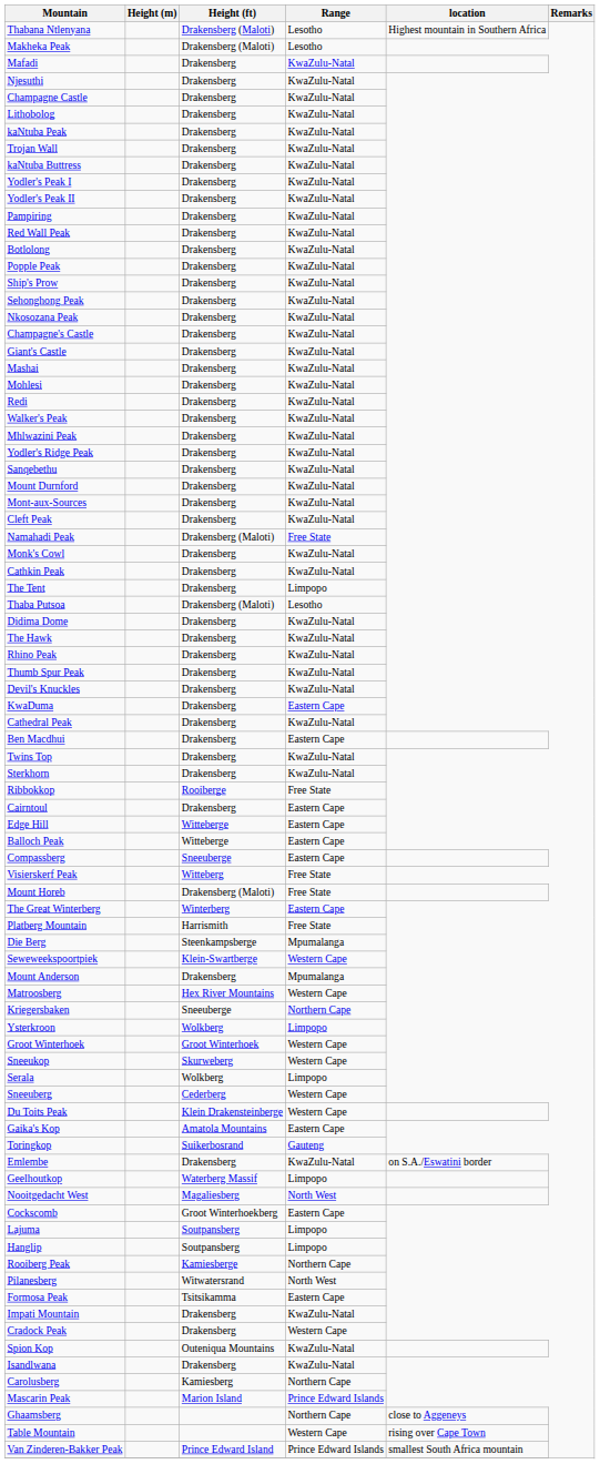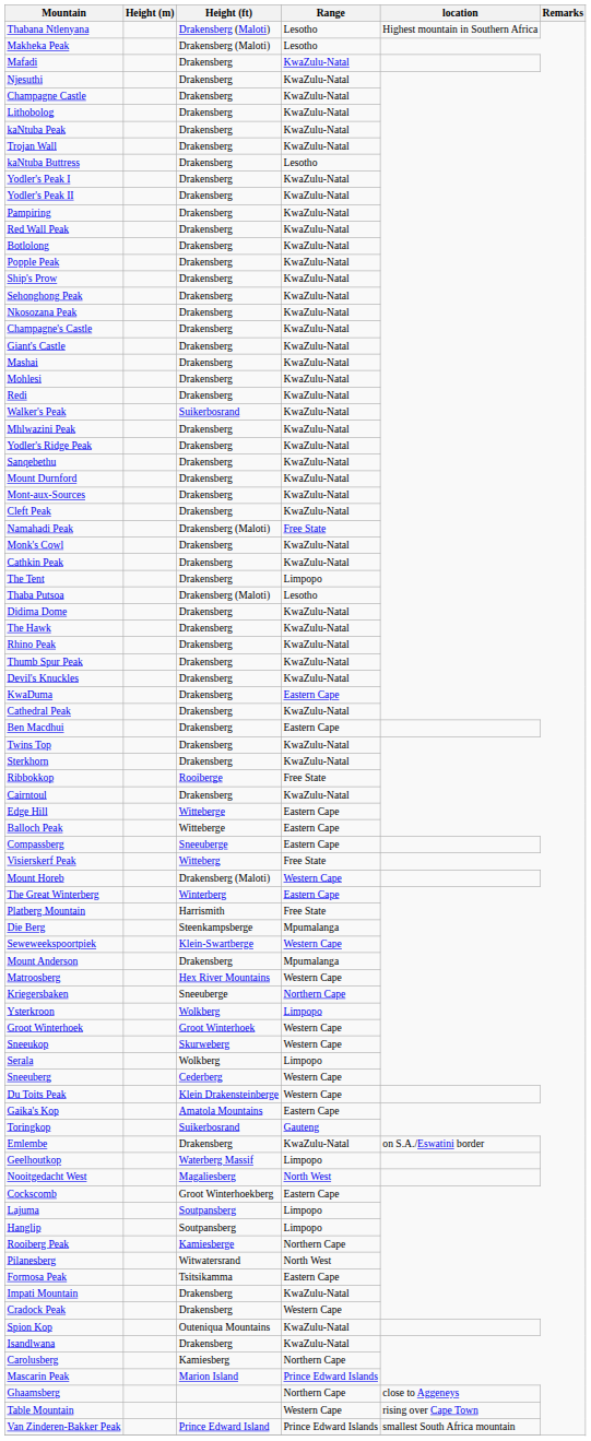 <table class="wikitable sortable">
 <tr>
 <th>Mountain</th>
 <th>Height (m)</th>
 <th>Height (ft)</th>
 <th>Range</th>
 <th>location</th>
 <th>Remarks</th>
 </tr>
 <tr>
 <td><a href='#'>Thabana Ntlenyana</a></td>
 <td></td>
 <td><a href='#'>Drakensberg</a> (<a href='#'>Maloti</a>)</td>
 <td>Lesotho</td>
 <td>Highest mountain in Southern Africa</td>
 </tr>
 <tr>
 <td><a href='#'>Makheka Peak</a></td>
 <td></td>
 <td>Drakensberg (Maloti)</td>
 <td>Lesotho</td>
 </tr>
 <tr>
 <td><a href='#'>Mafadi</a></td>
 <td></td>
 <td>Drakensberg</td>
 <td><a href='#'>KwaZulu-Natal</a></td>
 <td></td>
 </tr>
 <tr>
 <td><a href='#'>Njesuthi</a></td>
 <td></td>
 <td>Drakensberg</td>
 <td>KwaZulu-Natal</td>
 </tr>
 <tr>
 <td><a href='#'>Champagne Castle</a></td>
 <td></td>
 <td>Drakensberg</td>
 <td>KwaZulu-Natal</td>
 </tr>
 <tr>
 <td><a href='#'>Lithobolog</a></td>
 <td></td>
 <td>Drakensberg</td>
 <td>KwaZulu-Natal</td>
 </tr>
 <tr>
 <td><a href='#'>kaNtuba Peak</a></td>
 <td></td>
 <td>Drakensberg</td>
 <td>KwaZulu-Natal</td>
 </tr>
 <tr>
 <td><a href='#'>Trojan Wall</a></td>
 <td></td>
 <td>Drakensberg</td>
 <td>KwaZulu-Natal</td>
 </tr>
 <tr>
 <td><a href='#'>kaNtuba Buttress</a></td>
 <td></td>
 <td>Drakensberg</td>
-<td>KwaZulu-Natal</td>
+<td>Lesotho</td>
 </tr>
 <tr>
 <td><a href='#'>Yodler's Peak I</a></td>
 <td></td>
 <td>Drakensberg</td>
 <td>KwaZulu-Natal</td>
 </tr>
 <tr>
 <td><a href='#'>Yodler's Peak II</a></td>
 <td></td>
 <td>Drakensberg</td>
 <td>KwaZulu-Natal</td>
 </tr>
 <tr>
 <td><a href='#'>Pampiring</a></td>
 <td></td>
 <td>Drakensberg</td>
 <td>KwaZulu-Natal</td>
 </tr>
 <tr>
 <td><a href='#'>Red Wall Peak</a></td>
 <td></td>
 <td>Drakensberg</td>
 <td>KwaZulu-Natal</td>
 </tr>
 <tr>
 <td><a href='#'>Botlolong</a></td>
 <td></td>
 <td>Drakensberg</td>
 <td>KwaZulu-Natal</td>
 </tr>
 <tr>
 <td><a href='#'>Popple Peak</a></td>
 <td></td>
 <td>Drakensberg</td>
 <td>KwaZulu-Natal</td>
 </tr>
 <tr>
 <td><a href='#'>Ship's Prow</a></td>
 <td></td>
 <td>Drakensberg</td>
 <td>KwaZulu-Natal</td>
 </tr>
 <tr>
 <td><a href='#'>Sehonghong Peak</a></td>
 <td></td>
 <td>Drakensberg</td>
 <td>KwaZulu-Natal</td>
 </tr>
 <tr>
 <td><a href='#'>Nkosozana Peak</a></td>
 <td></td>
 <td>Drakensberg</td>
 <td>KwaZulu-Natal</td>
 </tr>
 <tr>
 <td><a href='#'>Champagne's Castle</a></td>
 <td></td>
 <td>Drakensberg</td>
 <td>KwaZulu-Natal</td>
 </tr>
 <tr>
 <td><a href='#'>Giant's Castle</a></td>
 <td></td>
 <td>Drakensberg</td>
 <td>KwaZulu-Natal</td>
 </tr>
 <tr>
 <td><a href='#'>Mashai</a></td>
 <td></td>
 <td>Drakensberg</td>
 <td>KwaZulu-Natal</td>
 </tr>
 <tr>
 <td><a href='#'>Mohlesi</a></td>
 <td></td>
 <td>Drakensberg</td>
 <td>KwaZulu-Natal</td>
 </tr>
 <tr>
 <td><a href='#'>Redi</a></td>
 <td></td>
 <td>Drakensberg</td>
 <td>KwaZulu-Natal</td>
 </tr>
 <tr>
 <td><a href='#'>Walker's Peak</a></td>
 <td></td>
-<td>Drakensberg</td>
+<td><a href='#'>Suikerbosrand</a></td>
 <td>KwaZulu-Natal</td>
 </tr>
 <tr>
 <td><a href='#'>Mhlwazini Peak</a></td>
 <td></td>
 <td>Drakensberg</td>
 <td>KwaZulu-Natal</td>
 </tr>
 <tr>
 <td><a href='#'>Yodler's Ridge Peak</a></td>
 <td></td>
 <td>Drakensberg</td>
 <td>KwaZulu-Natal</td>
 </tr>
 <tr>
 <td><a href='#'>Sanqebethu</a></td>
 <td></td>
 <td>Drakensberg</td>
 <td>KwaZulu-Natal</td>
 </tr>
 <tr>
 <td><a href='#'>Mount Durnford</a></td>
 <td></td>
 <td>Drakensberg</td>
 <td>KwaZulu-Natal</td>
 </tr>
 <tr>
 <td><a href='#'>Mont-aux-Sources</a></td>
 <td></td>
 <td>Drakensberg</td>
 <td>KwaZulu-Natal</td>
 </tr>
 <tr>
 <td><a href='#'>Cleft Peak</a></td>
 <td></td>
 <td>Drakensberg</td>
 <td>KwaZulu-Natal</td>
 </tr>
 <tr>
 <td><a href='#'>Namahadi Peak</a></td>
 <td></td>
 <td>Drakensberg (Maloti)</td>
 <td><a href='#'>Free State</a></td>
 </tr>
 <tr>
 <td><a href='#'>Monk's Cowl</a></td>
 <td></td>
 <td>Drakensberg</td>
 <td>KwaZulu-Natal</td>
 </tr>
 <tr>
 <td><a href='#'>Cathkin Peak</a></td>
 <td></td>
 <td>Drakensberg</td>
 <td>KwaZulu-Natal</td>
 </tr>
 <tr>
 <td><a href='#'>The Tent</a></td>
 <td></td>
 <td>Drakensberg</td>
 <td>Limpopo</td>
 </tr>
 <tr>
 <td><a href='#'>Thaba Putsoa</a></td>
 <td></td>
 <td>Drakensberg (Maloti)</td>
 <td>Lesotho</td>
 </tr>
 <tr>
 <td><a href='#'>Didima Dome</a></td>
 <td></td>
 <td>Drakensberg</td>
 <td>KwaZulu-Natal</td>
 </tr>
 <tr>
 <td><a href='#'>The Hawk</a></td>
 <td></td>
 <td>Drakensberg</td>
 <td>KwaZulu-Natal</td>
 </tr>
 <tr>
 <td><a href='#'>Rhino Peak</a></td>
 <td></td>
 <td>Drakensberg</td>
 <td>KwaZulu-Natal</td>
 </tr>
 <tr>
 <td><a href='#'>Thumb Spur Peak</a></td>
 <td></td>
 <td>Drakensberg</td>
 <td>KwaZulu-Natal</td>
 </tr>
 <tr>
 <td><a href='#'>Devil's Knuckles</a></td>
 <td></td>
 <td>Drakensberg</td>
 <td>KwaZulu-Natal</td>
 </tr>
 <tr>
 <td><a href='#'>KwaDuma</a></td>
 <td></td>
 <td>Drakensberg</td>
 <td><a href='#'>Eastern Cape</a></td>
 </tr>
 <tr>
 <td><a href='#'>Cathedral Peak</a></td>
 <td></td>
 <td>Drakensberg</td>
 <td>KwaZulu-Natal</td>
 </tr>
 <tr>
 <td><a href='#'>Ben Macdhui</a></td>
 <td></td>
 <td>Drakensberg</td>
 <td>Eastern Cape</td>
 <td></td>
 </tr>
 <tr>
 <td><a href='#'>Twins Top</a></td>
 <td></td>
 <td>Drakensberg</td>
 <td>KwaZulu-Natal</td>
 </tr>
 <tr>
 <td><a href='#'>Sterkhorn</a></td>
 <td></td>
 <td>Drakensberg</td>
 <td>KwaZulu-Natal</td>
 </tr>
 <tr>
 <td><a href='#'>Ribbokkop</a></td>
 <td></td>
 <td><a href='#'>Rooiberge</a></td>
 <td>Free State</td>
 </tr>
 <tr>
 <td><a href='#'>Cairntoul</a></td>
 <td></td>
 <td>Drakensberg</td>
-<td>Eastern Cape</td>
+<td>KwaZulu-Natal</td>
 </tr>
 <tr>
 <td><a href='#'>Edge Hill</a></td>
 <td></td>
 <td><a href='#'>Witteberge</a></td>
 <td>Eastern Cape</td>
 </tr>
 <tr>
 <td><a href='#'>Balloch Peak</a></td>
 <td></td>
 <td>Witteberge</td>
 <td>Eastern Cape</td>
 </tr>
 <tr>
 <td><a href='#'>Compassberg</a></td>
 <td></td>
 <td><a href='#'>Sneeuberge</a></td>
 <td>Eastern Cape</td>
 <td></td>
 </tr>
 <tr>
 <td><a href='#'>Visierskerf Peak</a></td>
 <td></td>
 <td><a href='#'>Witteberg</a></td>
 <td>Free State</td>
 </tr>
 <tr>
 <td><a href='#'>Mount Horeb</a></td>
 <td></td>
 <td>Drakensberg (Maloti)</td>
-<td>Free State</td>
+<td><a href='#'>Western Cape</a></td>
 <td></td>
 </tr>
 <tr>
 <td><a href='#'>The Great Winterberg</a></td>
 <td></td>
 <td><a href='#'>Winterberg</a></td>
 <td><a href='#'>Eastern Cape</a></td>
 </tr>
 <tr>
 <td><a href='#'>Platberg Mountain</a></td>
 <td></td>
 <td>Harrismith</td>
 <td>Free State</td>
 </tr>
 <tr>
 <td><a href='#'>Die Berg</a></td>
 <td></td>
 <td>Steenkampsberge</td>
 <td>Mpumalanga</td>
 </tr>
 <tr>
 <td><a href='#'>Seweweekspoortpiek</a></td>
 <td></td>
 <td><a href='#'>Klein-Swartberge</a></td>
 <td><a href='#'>Western Cape</a></td>
 </tr>
 <tr>
 <td><a href='#'>Mount Anderson</a></td>
 <td></td>
 <td>Drakensberg</td>
 <td>Mpumalanga</td>
 </tr>
 <tr>
 <td><a href='#'>Matroosberg</a></td>
 <td></td>
 <td><a href='#'>Hex River Mountains</a></td>
 <td>Western Cape</td>
 </tr>
 <tr>
 <td><a href='#'>Kriegersbaken</a></td>
 <td></td>
 <td>Sneeuberge</td>
 <td><a href='#'>Northern Cape</a></td>
 </tr>
 <tr>
 <td><a href='#'>Ysterkroon</a></td>
 <td></td>
 <td><a href='#'>Wolkberg</a></td>
 <td><a href='#'>Limpopo</a></td>
 </tr>
 <tr>
 <td><a href='#'>Groot Winterhoek</a></td>
 <td></td>
 <td><a href='#'>Groot Winterhoek</a></td>
 <td>Western Cape</td>
 </tr>
 <tr>
 <td><a href='#'>Sneeukop</a></td>
 <td></td>
 <td><a href='#'>Skurweberg</a></td>
 <td>Western Cape</td>
 </tr>
 <tr>
 <td><a href='#'>Serala</a></td>
 <td></td>
 <td>Wolkberg</td>
 <td>Limpopo</td>
 </tr>
 <tr>
 <td><a href='#'>Sneeuberg</a></td>
 <td></td>
 <td><a href='#'>Cederberg</a></td>
 <td>Western Cape</td>
 </tr>
 <tr>
 <td><a href='#'>Du Toits Peak</a></td>
 <td></td>
 <td><a href='#'>Klein Drakensteinberge</a></td>
 <td>Western Cape</td>
 <td></td>
 </tr>
 <tr>
 <td><a href='#'>Gaika's Kop</a></td>
 <td></td>
 <td><a href='#'>Amatola Mountains</a></td>
 <td>Eastern Cape</td>
 </tr>
 <tr>
 <td><a href='#'>Toringkop</a></td>
 <td></td>
 <td><a href='#'>Suikerbosrand</a></td>
 <td><a href='#'>Gauteng</a></td>
 </tr>
 <tr>
 <td><a href='#'>Emlembe</a></td>
 <td></td>
 <td>Drakensberg</td>
 <td>KwaZulu-Natal</td>
 <td>on S.A./<a href='#'>Eswatini</a> border</td>
 </tr>
 <tr>
 <td><a href='#'>Geelhoutkop</a></td>
 <td></td>
 <td><a href='#'>Waterberg Massif</a></td>
 <td>Limpopo</td>
 <td></td>
 </tr>
 <tr>
 <td><a href='#'>Nooitgedacht West</a></td>
 <td></td>
 <td><a href='#'>Magaliesberg</a></td>
 <td><a href='#'>North West</a></td>
 <td></td>
 </tr>
 <tr>
 <td><a href='#'>Cockscomb</a></td>
 <td></td>
 <td>Groot Winterhoekberg</td>
 <td>Eastern Cape</td>
 </tr>
 <tr>
 <td><a href='#'>Lajuma</a></td>
 <td></td>
 <td><a href='#'>Soutpansberg</a></td>
 <td>Limpopo</td>
 </tr>
 <tr>
 <td><a href='#'>Hanglip</a></td>
 <td></td>
 <td>Soutpansberg</td>
 <td>Limpopo</td>
 </tr>
 <tr>
 <td><a href='#'>Rooiberg Peak</a></td>
 <td></td>
 <td><a href='#'>Kamiesberge</a></td>
 <td>Northern Cape</td>
 </tr>
 <tr>
 <td><a href='#'>Pilanesberg</a></td>
 <td></td>
 <td>Witwatersrand</td>
 <td>North West</td>
 </tr>
 <tr>
 <td><a href='#'>Formosa Peak</a></td>
 <td></td>
 <td>Tsitsikamma</td>
 <td>Eastern Cape</td>
 </tr>
 <tr>
 <td><a href='#'>Impati Mountain</a></td>
 <td></td>
 <td>Drakensberg</td>
 <td>KwaZulu-Natal</td>
 </tr>
 <tr>
 <td><a href='#'>Cradock Peak</a></td>
 <td></td>
 <td>Drakensberg</td>
 <td>Western Cape</td>
 </tr>
 <tr>
 <td><a href='#'>Spion Kop</a></td>
 <td></td>
 <td>Outeniqua Mountains</td>
 <td>KwaZulu-Natal</td>
 <td></td>
 </tr>
 <tr>
 <td><a href='#'>Isandlwana</a></td>
 <td></td>
 <td>Drakensberg</td>
 <td>KwaZulu-Natal</td>
 </tr>
 <tr>
 <td><a href='#'>Carolusberg</a></td>
 <td></td>
 <td>Kamiesberg</td>
 <td>Northern Cape</td>
 </tr>
 <tr>
 <td><a href='#'>Mascarin Peak</a></td>
 <td></td>
 <td><a href='#'>Marion Island</a></td>
 <td><a href='#'>Prince Edward Islands</a></td>
 </tr>
 <tr>
 <td><a href='#'>Ghaamsberg</a></td>
 <td></td>
 <td></td>
 <td>Northern Cape</td>
 <td>close to <a href='#'>Aggeneys</a></td>
 </tr>
 <tr>
 <td><a href='#'>Table Mountain</a></td>
 <td></td>
 <td></td>
 <td>Western Cape</td>
 <td>rising over <a href='#'>Cape Town</a></td>
 </tr>
 <tr>
 <td><a href='#'>Van Zinderen-Bakker Peak</a></td>
 <td></td>
 <td><a href='#'>Prince Edward Island</a></td>
 <td>Prince Edward Islands</td>
 <td>smallest South Africa mountain</td>
 </tr>
 <tr>
 </tr>
 </table>
